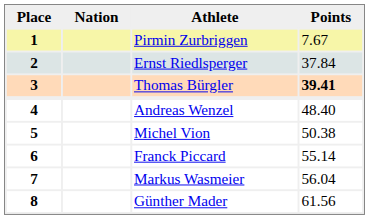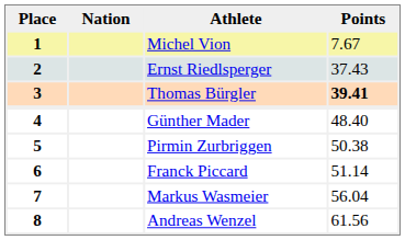 <table style="border-style:solid;border-width:1px;border-color:#808080;background-color:#EFEFEF" cellspacing="2" cellpadding="2" width="380px">
 <tr bgcolor="#EFEFEF">
 <th>Place</th>
 <th>Nation</th>
 <th>Athlete</th>
 <th>Points</th>
 </tr>
 <tr align="center" valign="top" bgcolor="#F7F6A8">
 <th>1</th>
 <td></td>
-<td align="left"><a href='#'>Pirmin Zurbriggen</a></td>
+<td align="left"><a href='#'>Michel Vion</a></td>
 <td align="left">7.67</td>
 </tr>
 <tr align="center" valign="top" bgcolor="#DCE5E5">
 <th>2</th>
 <td></td>
 <td align="left"><a href='#'>Ernst Riedlsperger</a></td>
-<td align="left">37.84</td>
+<td align="left">37.43</td>
 </tr>
 <tr align="center" valign="top" bgcolor="#FFDAB9">
 <th>3</th>
 <td></td>
 <td align="left"><a href='#'>Thomas Bürgler</a></td>
 <td align="left"><strong>39.41</strong></td>
 </tr>
 <tr align="center" valign="top" bgcolor="#FFFFFF">
 </tr>
 <tr align="center" valign="top" bgcolor="#FFFFFF">
 <th>4</th>
 <td></td>
-<td align="left"><a href='#'>Andreas Wenzel</a></td>
+<td align="left"><a href='#'>Günther Mader</a></td>
 <td align="left">48.40</td>
 </tr>
 <tr align="center" valign="top" bgcolor="#FFFFFF">
 <th>5</th>
 <td></td>
-<td align="left"><a href='#'>Michel Vion</a></td>
+<td align="left"><a href='#'>Pirmin Zurbriggen</a></td>
 <td align="left">50.38</td>
 </tr>
 <tr align="center" valign="top" bgcolor="#FFFFFF">
 <th>6</th>
 <td></td>
 <td align="left"><a href='#'>Franck Piccard</a></td>
-<td align="left">55.14</td>
+<td align="left">51.14</td>
 </tr>
 <tr align="center" valign="top" bgcolor="#FFFFFF">
 <th>7</th>
 <td></td>
 <td align="left"><a href='#'>Markus Wasmeier</a></td>
 <td align="left">56.04</td>
 </tr>
 <tr align="center" valign="top" bgcolor="#FFFFFF">
 <th>8</th>
 <td></td>
-<td align="left"><a href='#'>Günther Mader</a></td>
+<td align="left"><a href='#'>Andreas Wenzel</a></td>
 <td align="left">61.56</td>
 </tr>
 </table>
